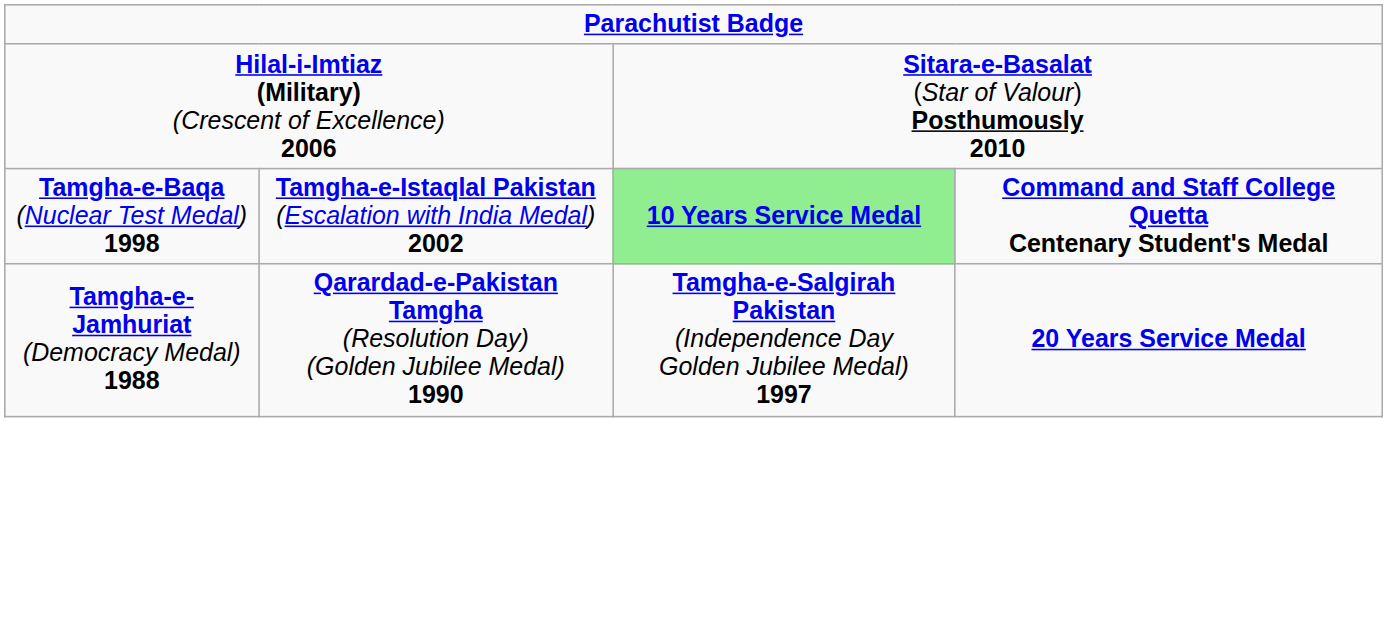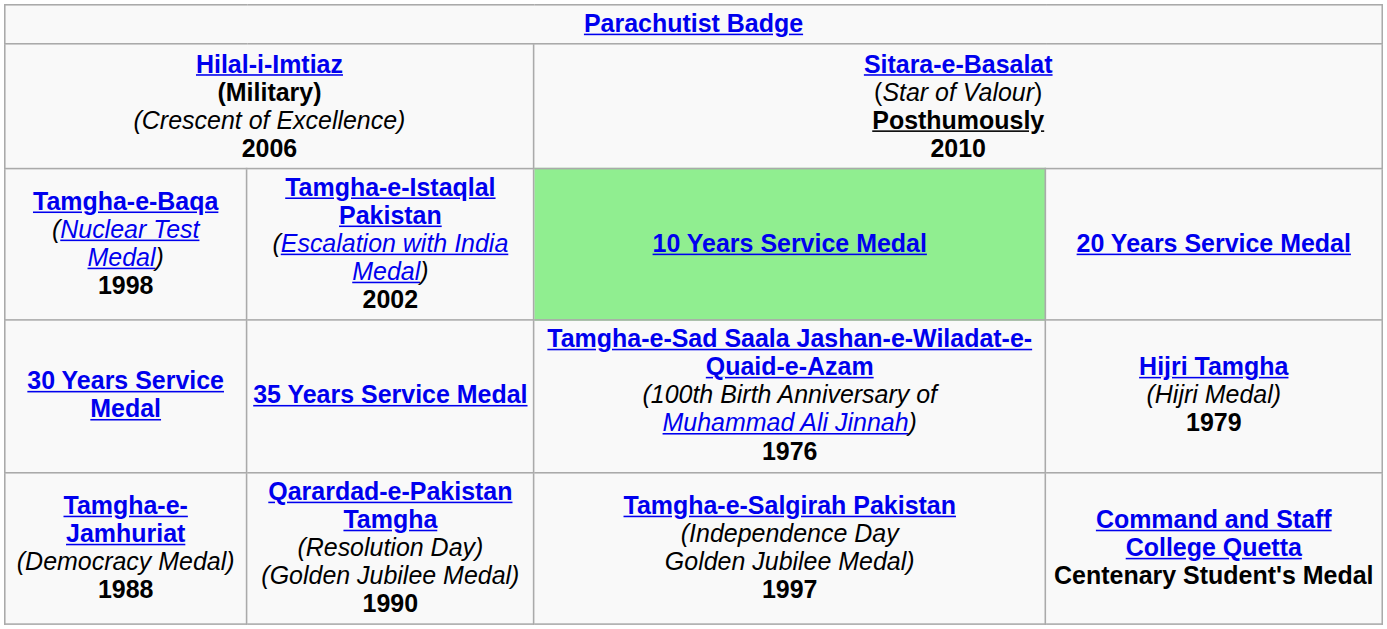 <table class="wikitable" style="margin:1em auto; text-align:center;">
 <tr>
 <td colspan="4"><strong><a href='#'>Parachutist Badge</a></strong></td>
 </tr>
 <tr>
 <td colspan="2"><strong><a href='#'>Hilal-i-Imtiaz</a></strong><br><strong>(Military)</strong><br><em>(Crescent of Excellence)</em><br><strong>2006</strong></td>
 <td colspan="2"><strong><a href='#'>Sitara-e-Basalat</a></strong><br>(<em>Star of Valour</em>)<br><strong><u>Posthumously</u></strong><br><strong>2010</strong></td>
 </tr>
 <tr>
 <td><strong><a href='#'>Tamgha-e-Baqa</a></strong><br><em>(<a href='#'>Nuclear Test Medal</a>)</em><br><strong>1998</strong></td>
 <td><strong><a href='#'>Tamgha-e-Istaqlal Pakistan</a></strong><br><em>(<a href='#'>Escalation with India Medal</a>)</em><br><strong>2002</strong></td>
 <td style="background: lightgreen;"><strong><a href='#'>10 Years Service Medal</a></strong></td>
-<td><strong><a href='#'>Command and Staff College Quetta</a></strong><br><strong>Centenary Student's Medal</strong></td>
+<td><strong><a href='#'>20 Years Service Medal</a></strong></td>
+</tr>
+<tr>
+<td><strong><a href='#'>30 Years Service Medal</a></strong></td>
+<td><strong><a href='#'>35 Years Service Medal</a></strong></td>
+<td><strong><a href='#'>Tamgha-e-Sad Saala Jashan-e-Wiladat-e-Quaid-e-Azam</a></strong><br><em>(100th Birth Anniversary of</em><br><em><a href='#'>Muhammad Ali Jinnah</a>)</em><br><strong>1976</strong></td>
+<td><strong><a href='#'>Hijri Tamgha</a></strong><br><em>(Hijri Medal)</em><br><strong>1979</strong></td>
 </tr>
 <tr>
 <td><strong><a href='#'>Tamgha-e-Jamhuriat</a></strong><br><em>(Democracy Medal)</em><br><strong>1988</strong></td>
 <td><strong><a href='#'>Qarardad-e-Pakistan Tamgha</a></strong><br><em>(Resolution Day)</em><br><em>(Golden Jubilee Medal)</em><br><strong>1990</strong></td>
 <td><strong><a href='#'>Tamgha-e-Salgirah Pakistan</a></strong><br><em>(Independence Day</em><br><em>Golden Jubilee Medal)</em><br><strong>1997</strong></td>
-<td><strong><a href='#'>20 Years Service Medal</a></strong></td>
+<td><strong><a href='#'>Command and Staff College Quetta</a></strong><br><strong>Centenary Student's Medal</strong></td>
 </tr>
 </table>
